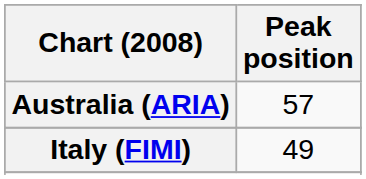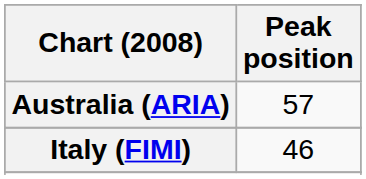 <table class="wikitable sortable plainrowheaders" style="text-align:center">
 <tr>
 <th scope="col">Chart (2008)</th>
 <th scope="col">Peak<br>position</th>
 </tr>
 <tr>
 <th scope="row">Australia (<a href='#'>ARIA</a>)</th>
 <td>57</td>
 </tr>
 <tr>
 </tr>
 <tr>
 </tr>
 <tr>
 </tr>
 <tr>
 <th scope="row">Italy (<a href='#'>FIMI</a>)</th>
-<td>49</td>
+<td>46</td>
 </tr>
 <tr>
 </tr>
 <tr>
 </tr>
 </table>
